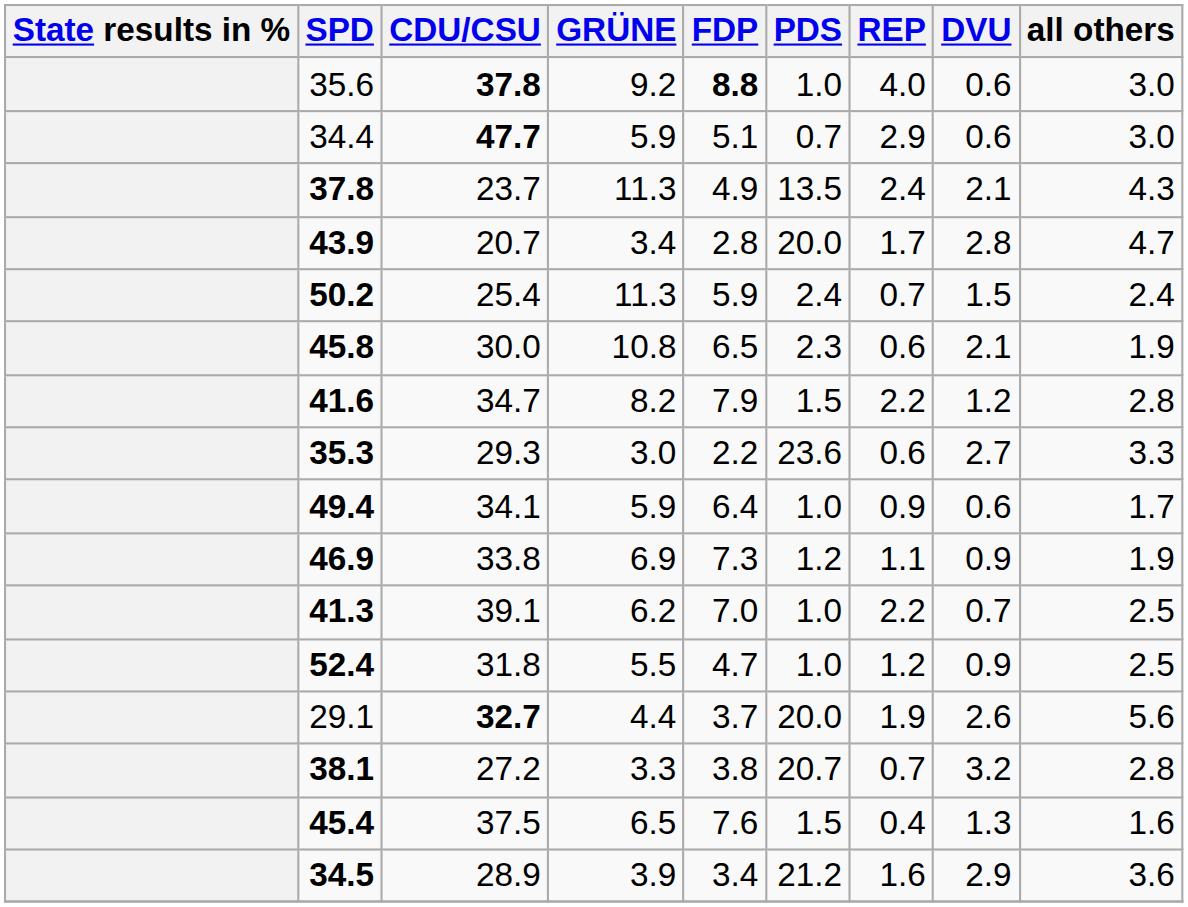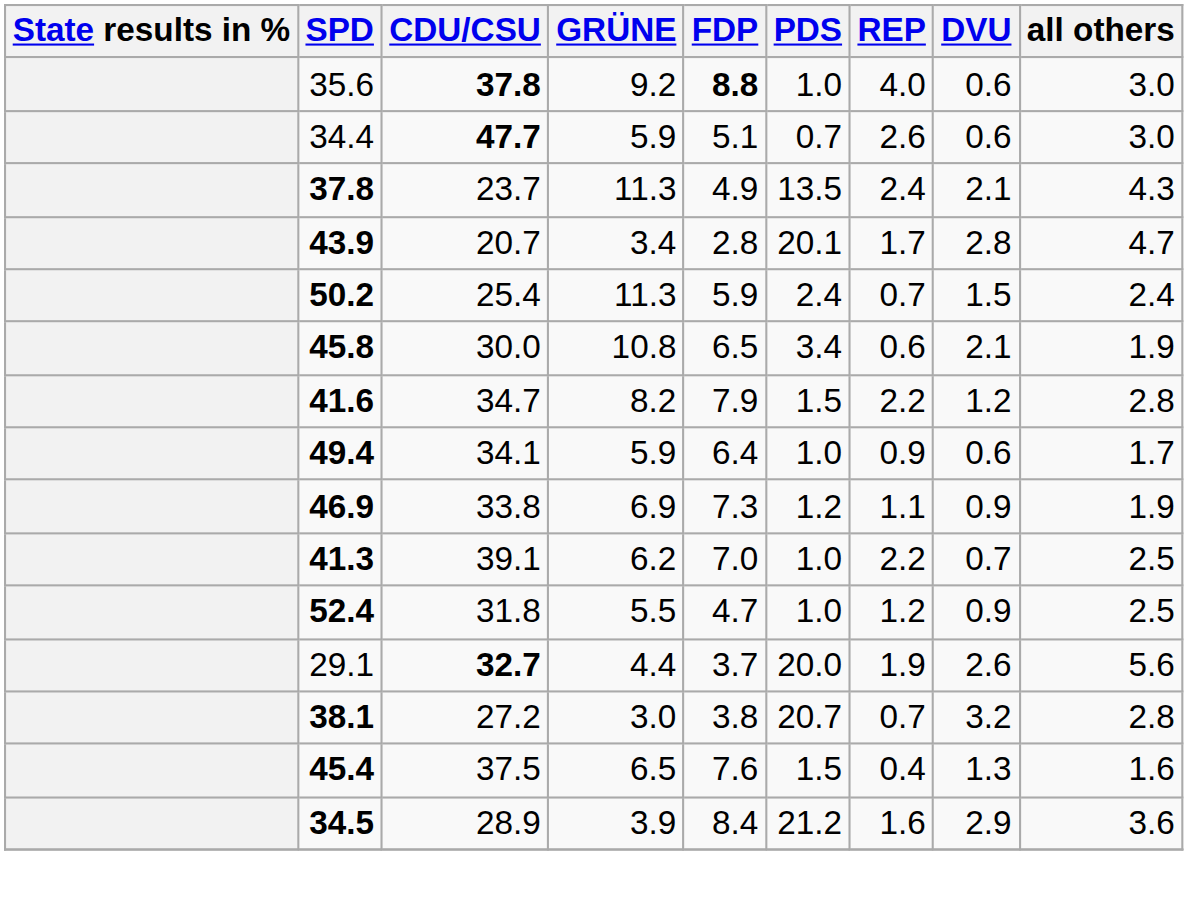 <table class="wikitable sortable" style="text-align: right;">
 <tr>
 <th><a href='#'>State</a> results in %</th>
 <th><a href='#'>SPD</a></th>
 <th><a href='#'>CDU/CSU</a></th>
 <th><a href='#'>GRÜNE</a></th>
 <th><a href='#'>FDP</a></th>
 <th><a href='#'>PDS</a></th>
 <th><a href='#'>REP</a></th>
 <th><a href='#'>DVU</a></th>
 <th>all others</th>
 </tr>
 <tr>
 <th style="text-align: left;"></th>
 <td>35.6</td>
 <td><strong>37.8</strong></td>
 <td>9.2</td>
 <td><strong>8.8</strong></td>
 <td>1.0</td>
 <td>4.0</td>
 <td>0.6</td>
 <td>3.0</td>
 </tr>
 <tr>
 <th style="text-align: left;"></th>
 <td>34.4</td>
 <td><strong>47.7</strong></td>
 <td>5.9</td>
 <td>5.1</td>
 <td>0.7</td>
-<td>2.9</td>
+<td>2.6</td>
 <td>0.6</td>
 <td>3.0</td>
 </tr>
 <tr>
 <th style="text-align: left;"></th>
 <td><strong>37.8</strong></td>
 <td>23.7</td>
 <td>11.3</td>
 <td>4.9</td>
 <td>13.5</td>
 <td>2.4</td>
 <td>2.1</td>
 <td>4.3</td>
 </tr>
 <tr>
 <th style="text-align: left;"></th>
 <td><strong>43.9</strong></td>
 <td>20.7</td>
 <td>3.4</td>
 <td>2.8</td>
-<td>20.0</td>
+<td>20.1</td>
 <td>1.7</td>
 <td>2.8</td>
 <td>4.7</td>
 </tr>
 <tr>
 <th style="text-align: left;"></th>
 <td><strong>50.2</strong></td>
 <td>25.4</td>
 <td>11.3</td>
 <td>5.9</td>
 <td>2.4</td>
 <td>0.7</td>
 <td>1.5</td>
 <td>2.4</td>
 </tr>
 <tr>
 <th style="text-align: left;"></th>
 <td><strong>45.8</strong></td>
 <td>30.0</td>
 <td>10.8</td>
 <td>6.5</td>
-<td>2.3</td>
+<td>3.4</td>
 <td>0.6</td>
 <td>2.1</td>
 <td>1.9</td>
 </tr>
 <tr>
 <th style="text-align: left;"></th>
 <td><strong>41.6</strong></td>
 <td>34.7</td>
 <td>8.2</td>
 <td>7.9</td>
 <td>1.5</td>
 <td>2.2</td>
 <td>1.2</td>
 <td>2.8</td>
-</tr>
-<tr>
-<th style="text-align: left;"></th>
-<td><strong>35.3</strong></td>
-<td>29.3</td>
-<td>3.0</td>
-<td>2.2</td>
-<td>23.6</td>
-<td>0.6</td>
-<td>2.7</td>
-<td>3.3</td>
 </tr>
 <tr>
 <th style="text-align: left;"></th>
 <td><strong>49.4</strong></td>
 <td>34.1</td>
 <td>5.9</td>
 <td>6.4</td>
 <td>1.0</td>
 <td>0.9</td>
 <td>0.6</td>
 <td>1.7</td>
 </tr>
 <tr>
 <th style="text-align: left;"></th>
 <td><strong>46.9</strong></td>
 <td>33.8</td>
 <td>6.9</td>
 <td>7.3</td>
 <td>1.2</td>
 <td>1.1</td>
 <td>0.9</td>
 <td>1.9</td>
 </tr>
 <tr>
 <th style="text-align: left;"></th>
 <td><strong>41.3</strong></td>
 <td>39.1</td>
 <td>6.2</td>
 <td>7.0</td>
 <td>1.0</td>
 <td>2.2</td>
 <td>0.7</td>
 <td>2.5</td>
 </tr>
 <tr>
 <th style="text-align: left;"></th>
 <td><strong>52.4</strong></td>
 <td>31.8</td>
 <td>5.5</td>
 <td>4.7</td>
 <td>1.0</td>
 <td>1.2</td>
 <td>0.9</td>
 <td>2.5</td>
 </tr>
 <tr>
 <th style="text-align: left;"></th>
 <td>29.1</td>
 <td><strong>32.7</strong></td>
 <td>4.4</td>
 <td>3.7</td>
 <td>20.0</td>
 <td>1.9</td>
 <td>2.6</td>
 <td>5.6</td>
 </tr>
 <tr>
 <th style="text-align: left;"></th>
 <td><strong>38.1</strong></td>
 <td>27.2</td>
-<td>3.3</td>
+<td>3.0</td>
 <td>3.8</td>
 <td>20.7</td>
 <td>0.7</td>
 <td>3.2</td>
 <td>2.8</td>
 </tr>
 <tr>
 <th style="text-align: left;"></th>
 <td><strong>45.4</strong></td>
 <td>37.5</td>
 <td>6.5</td>
 <td>7.6</td>
 <td>1.5</td>
 <td>0.4</td>
 <td>1.3</td>
 <td>1.6</td>
 </tr>
 <tr>
 <th style="text-align: left;"></th>
 <td><strong>34.5</strong></td>
 <td>28.9</td>
 <td>3.9</td>
-<td>3.4</td>
+<td>8.4</td>
 <td>21.2</td>
 <td>1.6</td>
 <td>2.9</td>
 <td>3.6</td>
 </tr>
 <tr>
 </tr>
 </table>
